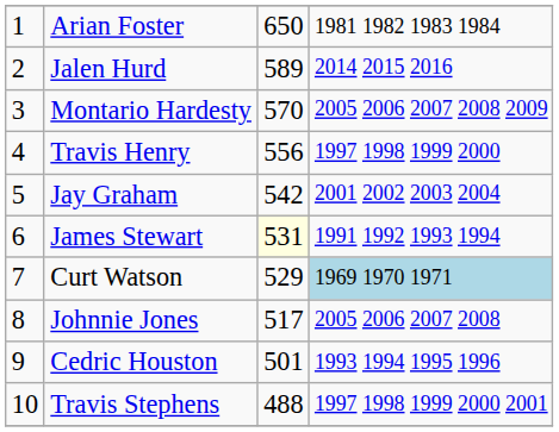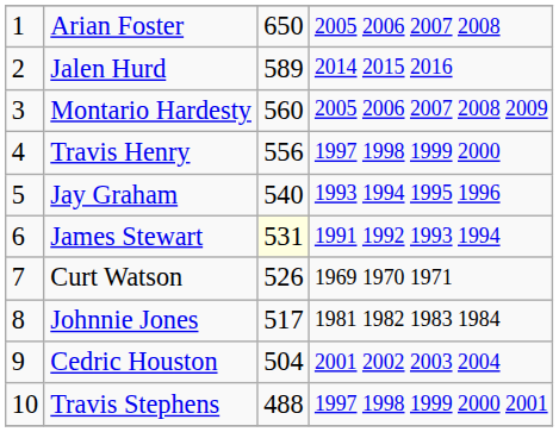 <table class="wikitable">
 <tr>
 </tr>
 <tr>
 <td>1</td>
 <td><a href='#'>Arian Foster</a></td>
 <td>650</td>
-<td style="font-size:80%;">1981 1982 1983 1984</td>
+<td style="font-size:80%;"><a href='#'>2005</a> <a href='#'>2006</a> <a href='#'>2007</a> <a href='#'>2008</a></td>
 </tr>
 <tr>
 <td>2</td>
 <td><a href='#'>Jalen Hurd</a></td>
 <td>589</td>
 <td style="font-size:80%;"><a href='#'>2014</a> <a href='#'>2015</a> <a href='#'>2016</a></td>
 </tr>
 <tr>
 <td>3</td>
 <td><a href='#'>Montario Hardesty</a></td>
-<td>570</td>
+<td>560</td>
 <td style="font-size:80%;"><a href='#'>2005</a> <a href='#'>2006</a> <a href='#'>2007</a> <a href='#'>2008</a> <a href='#'>2009</a></td>
 </tr>
 <tr>
 <td>4</td>
 <td><a href='#'>Travis Henry</a></td>
 <td>556</td>
 <td style="font-size:80%;"><a href='#'>1997</a> <a href='#'>1998</a> <a href='#'>1999</a> <a href='#'>2000</a></td>
 </tr>
 <tr>
 <td>5</td>
 <td><a href='#'>Jay Graham</a></td>
-<td>542</td>
-<td style="font-size:80%;"><a href='#'>2001</a> <a href='#'>2002</a> <a href='#'>2003</a> <a href='#'>2004</a></td>
+<td>540</td>
+<td style="font-size:80%;"><a href='#'>1993</a> <a href='#'>1994</a> <a href='#'>1995</a> <a href='#'>1996</a></td>
 </tr>
 <tr>
 <td>6</td>
 <td><a href='#'>James Stewart</a></td>
 <td style="background: lightyellow;">531</td>
 <td style="font-size:80%;"><a href='#'>1991</a> <a href='#'>1992</a> <a href='#'>1993</a> <a href='#'>1994</a></td>
 </tr>
 <tr>
 <td>7</td>
 <td>Curt Watson</td>
-<td>529</td>
-<td style="background: lightblue; font-size:80%;">1969 1970 1971</td>
+<td>526</td>
+<td style="font-size:80%;">1969 1970 1971</td>
 </tr>
 <tr>
 <td>8</td>
 <td><a href='#'>Johnnie Jones</a></td>
 <td>517</td>
-<td style="font-size:80%;"><a href='#'>2005</a> <a href='#'>2006</a> <a href='#'>2007</a> <a href='#'>2008</a></td>
+<td style="font-size:80%;">1981 1982 1983 1984</td>
 </tr>
 <tr>
 <td>9</td>
 <td><a href='#'>Cedric Houston</a></td>
-<td>501</td>
-<td style="font-size:80%;"><a href='#'>1993</a> <a href='#'>1994</a> <a href='#'>1995</a> <a href='#'>1996</a></td>
+<td>504</td>
+<td style="font-size:80%;"><a href='#'>2001</a> <a href='#'>2002</a> <a href='#'>2003</a> <a href='#'>2004</a></td>
 </tr>
 <tr>
 <td>10</td>
 <td><a href='#'>Travis Stephens</a></td>
 <td>488</td>
 <td style="font-size:80%;"><a href='#'>1997</a> <a href='#'>1998</a> <a href='#'>1999</a> <a href='#'>2000</a> <a href='#'>2001</a></td>
 </tr>
 <tr>
 </tr>
 </table>
